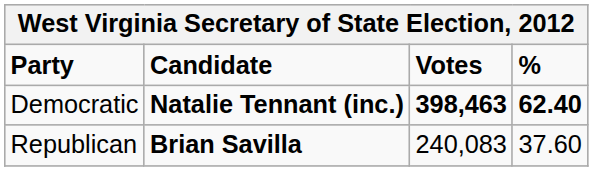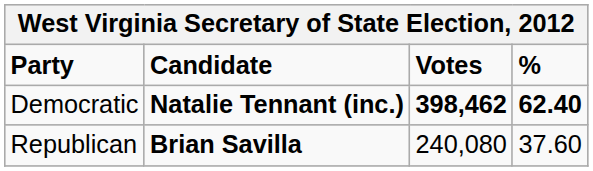 <table class="wikitable">
 <tr>
 <th colspan="4">West Virginia Secretary of State Election, 2012</th>
 </tr>
 <tr>
 <td><strong>Party</strong></td>
 <td><strong>Candidate</strong></td>
 <td><strong>Votes</strong></td>
 <td><strong>%</strong></td>
 </tr>
 <tr>
 <td>Democratic</td>
 <td><strong>Natalie Tennant (inc.)</strong></td>
-<td><strong>398,463</strong></td>
+<td><strong>398,462</strong></td>
 <td><strong>62.40</strong></td>
 </tr>
 <tr>
 <td>Republican</td>
 <td><strong>Brian Savilla</strong></td>
-<td>240,083</td>
+<td>240,080</td>
 <td>37.60</td>
 </tr>
 </table>
